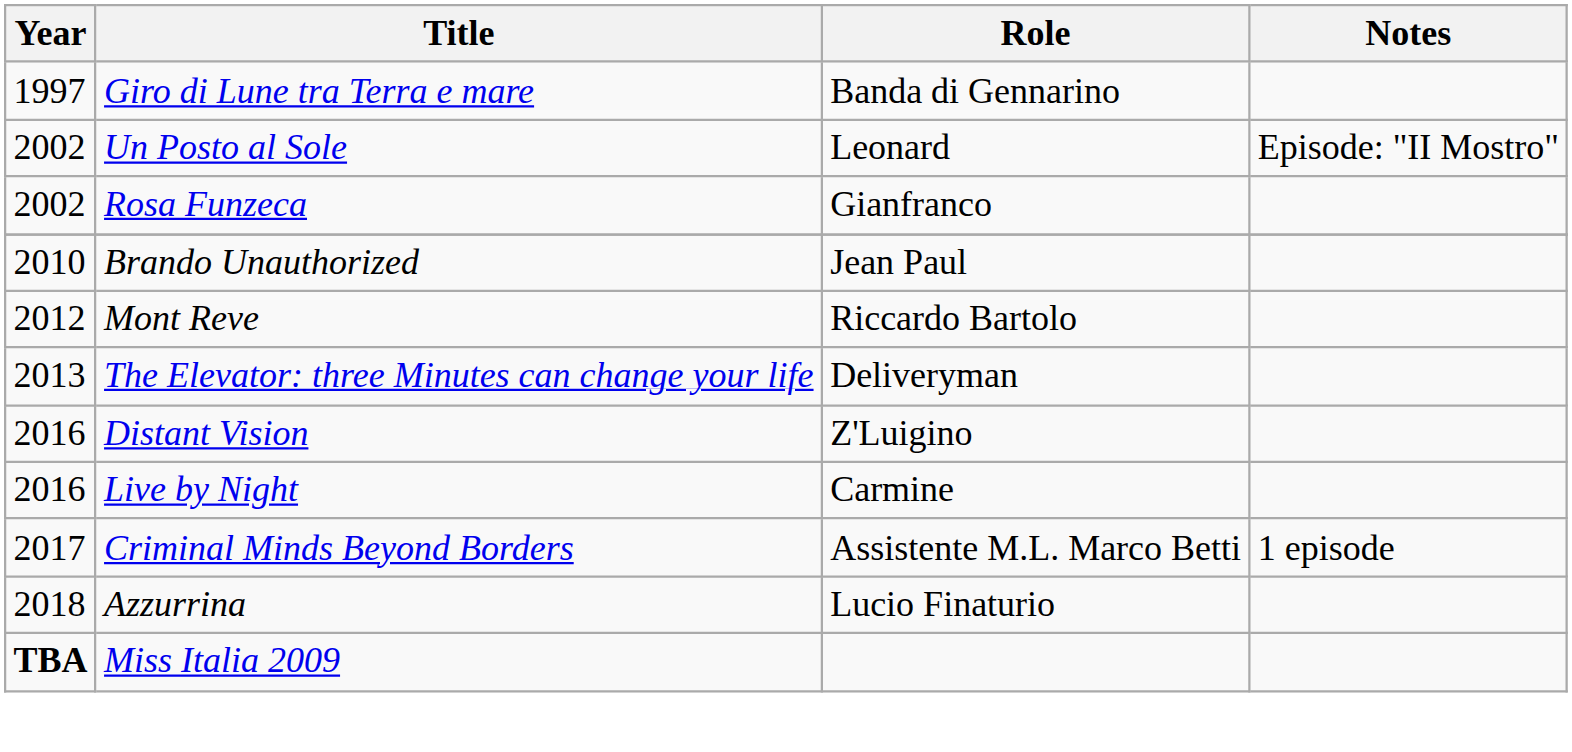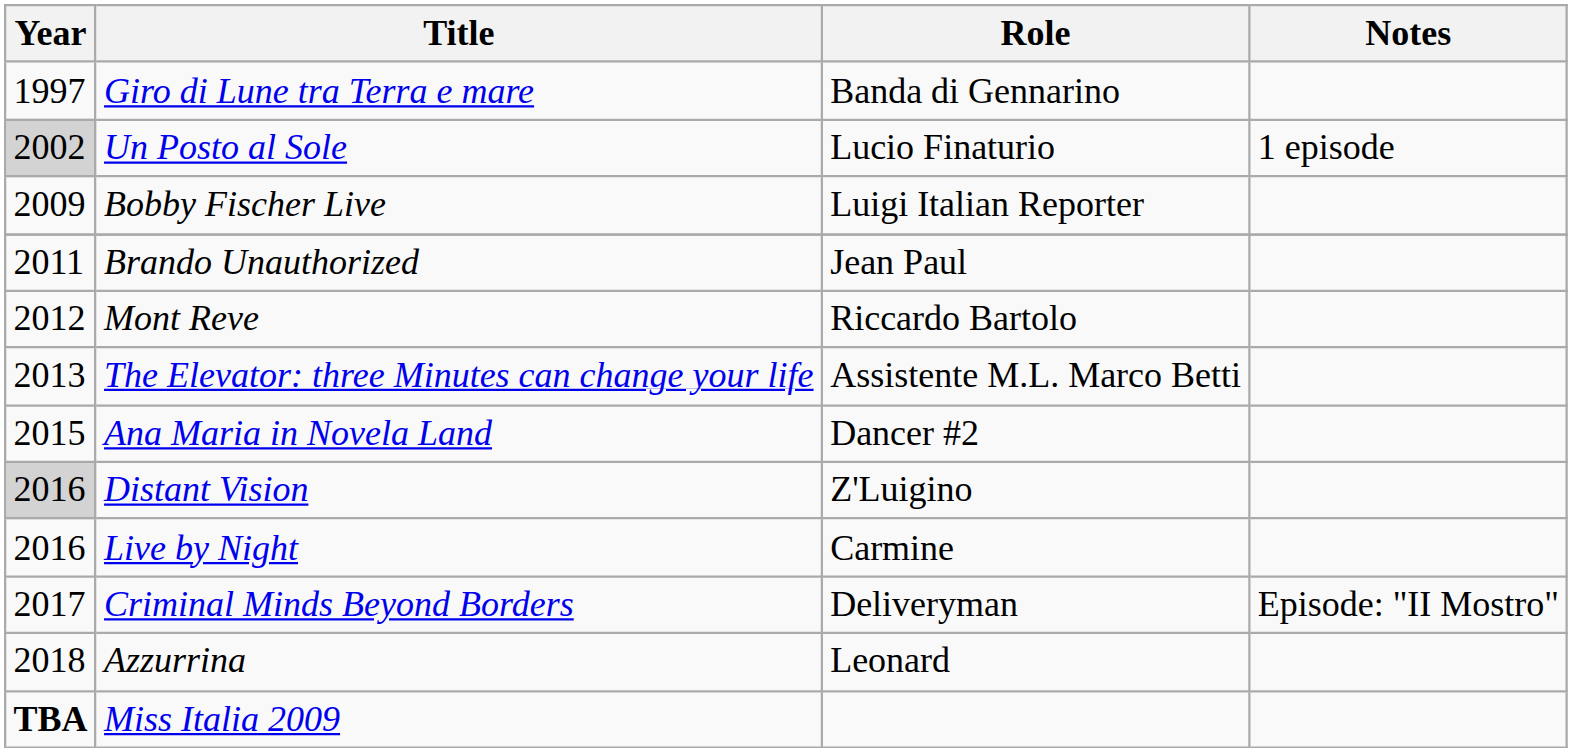 <table class="wikitable">
 <tr>
 <th>Year</th>
 <th>Title</th>
 <th>Role</th>
 <th>Notes</th>
 </tr>
 <tr>
 <td>1997</td>
 <td><em><a href='#'>Giro di Lune tra Terra e mare</a></em></td>
 <td>Banda di Gennarino</td>
 <td></td>
 </tr>
 <tr>
-<td>2002</td>
+<td style="background: lightgrey;">2002</td>
 <td><em><a href='#'>Un Posto al Sole</a></em></td>
-<td>Leonard</td>
-<td>Episode: "II Mostro"</td>
+<td>Lucio Finaturio</td>
+<td>1 episode</td>
 </tr>
 <tr>
-<td>2002</td>
-<td><em><a href='#'>Rosa Funzeca</a></em></td>
-<td>Gianfranco</td>
+<td>2009</td>
+<td><em>Bobby Fischer Live</em></td>
+<td>Luigi Italian Reporter</td>
 <td></td>
 </tr>
 <tr>
 </tr>
 <tr>
-<td>2010</td>
+<td>2011</td>
 <td><em>Brando Unauthorized</em></td>
 <td>Jean Paul</td>
 <td></td>
 </tr>
 <tr>
 <td>2012</td>
 <td><em>Mont Reve</em></td>
 <td>Riccardo Bartolo</td>
 <td></td>
 </tr>
 <tr>
 <td>2013</td>
 <td><em><a href='#'>The Elevator: three Minutes can change your life</a></em></td>
-<td>Deliveryman</td>
+<td>Assistente M.L. Marco Betti</td>
 <td></td>
 </tr>
 <tr>
-<td>2016</td>
+<td>2015</td>
+<td><em><a href='#'>Ana Maria in Novela Land</a></em></td>
+<td>Dancer #2</td>
+<td></td>
+</tr>
+<tr>
+<td style="background: lightgrey;">2016</td>
 <td><em><a href='#'>Distant Vision</a></em></td>
 <td>Z'Luigino</td>
 <td></td>
 </tr>
 <tr>
 <td>2016</td>
 <td><em><a href='#'>Live by Night</a></em></td>
 <td>Carmine</td>
 <td></td>
 </tr>
 <tr>
 <td>2017</td>
 <td><em><a href='#'>Criminal Minds Beyond Borders</a></em></td>
-<td>Assistente M.L. Marco Betti</td>
-<td>1 episode</td>
+<td>Deliveryman</td>
+<td>Episode: "II Mostro"</td>
 </tr>
 <tr>
 <td>2018</td>
 <td><em>Azzurrina</em></td>
-<td>Lucio Finaturio</td>
+<td>Leonard</td>
 <td></td>
 </tr>
 <tr>
 <td><strong>TBA</strong></td>
 <td><em><a href='#'>Miss Italia 2009</a></em></td>
 <td></td>
 <td></td>
 </tr>
 </table>
